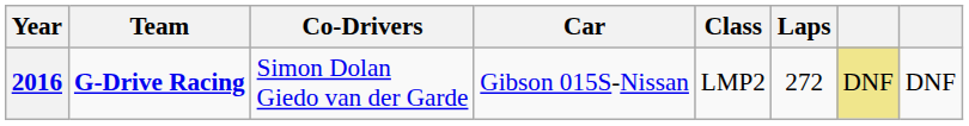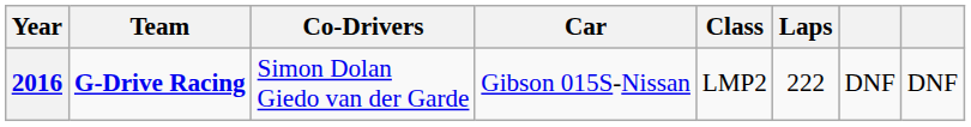 <table class="wikitable" style="text-align:center; font-size:90%">
 <tr>
 <th>Year</th>
 <th>Team</th>
 <th>Co-Drivers</th>
 <th>Car</th>
 <th>Class</th>
 <th>Laps</th>
 <th></th>
 <th></th>
 </tr>
 <tr>
 <th><a href='#'>2016</a></th>
 <td align="left" nowrap><strong> <a href='#'>G-Drive Racing</a></strong></td>
 <td align="left" nowrap> <a href='#'>Simon Dolan</a><br> <a href='#'>Giedo van der Garde</a></td>
 <td align="left" nowrap><a href='#'>Gibson 015S</a>-<a href='#'>Nissan</a></td>
 <td>LMP2</td>
-<td>272</td>
-<td style="background: khaki;">DNF</td>
+<td>222</td>
+<td>DNF</td>
 <td>DNF</td>
 </tr>
 </table>
